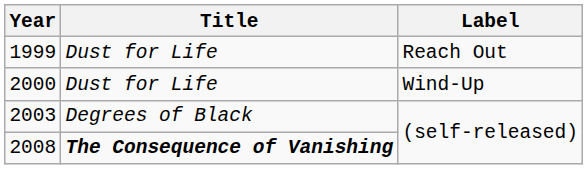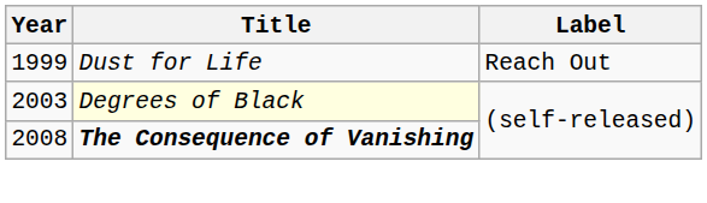 <table class="wikitable" style="text-align:left;">
 <tr>
 <th>Year</th>
 <th>Title</th>
 <th>Label</th>
 </tr>
 <tr>
 <td>1999</td>
 <td><em>Dust for Life</em></td>
 <td>Reach Out</td>
 </tr>
 <tr>
-<td>2000</td>
-<td><em>Dust for Life</em> </td>
-<td>Wind-Up</td>
-</tr>
-<tr>
 <td>2003</td>
-<td><em>Degrees of Black</em></td>
+<td style="background: lightyellow;"><em>Degrees of Black</em></td>
 <td rowspan="2">(self-released)</td>
 </tr>
 <tr>
 <td>2008</td>
 <td><strong><em>The Consequence of Vanishing</em></strong></td>
 </tr>
 </table>
